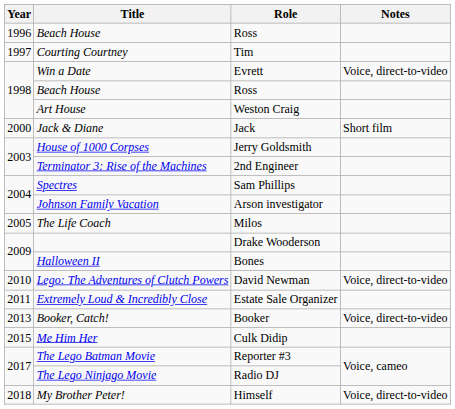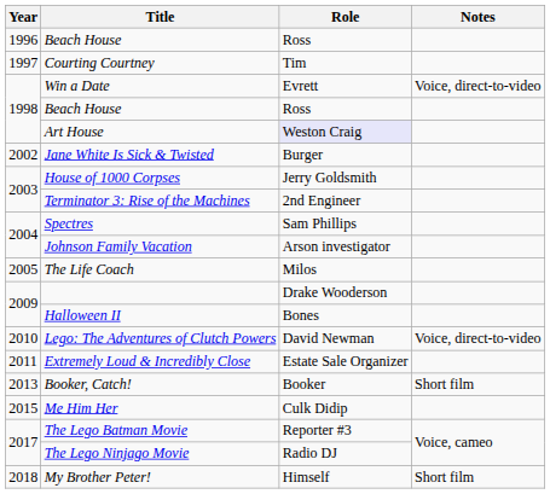 <table class = "wikitable sortable">
 <tr>
 <th>Year</th>
 <th>Title</th>
 <th>Role</th>
 <th class = "unsortable">Notes</th>
 </tr>
 <tr>
 <td>1996</td>
 <td><em>Beach House</em></td>
 <td>Ross</td>
 <td></td>
 </tr>
 <tr>
 <td>1997</td>
 <td><em>Courting Courtney</em></td>
 <td>Tim</td>
 <td></td>
 </tr>
 <tr>
 <td rowspan="3">1998</td>
 <td><em>Win a Date</em></td>
 <td>Evrett</td>
 <td>Voice, direct-to-video</td>
 </tr>
 <tr>
 <td><em>Beach House</em></td>
 <td>Ross</td>
 <td></td>
 </tr>
 <tr>
 <td><em>Art House</em></td>
-<td>Weston Craig</td>
+<td style="background: lavender;">Weston Craig</td>
 <td></td>
 </tr>
 <tr>
-<td>2000</td>
-<td><em>Jack & Diane</em></td>
-<td>Jack</td>
-<td>Short film</td>
+<td>2002</td>
+<td><em><a href='#'>Jane White Is Sick & Twisted</a></em></td>
+<td>Burger</td>
+<td></td>
 </tr>
 <tr>
 <td rowspan="2">2003</td>
 <td><em><a href='#'>House of 1000 Corpses</a></em></td>
 <td>Jerry Goldsmith</td>
 <td></td>
 </tr>
 <tr>
 <td><em><a href='#'>Terminator 3: Rise of the Machines</a></em></td>
 <td>2nd Engineer</td>
 <td></td>
 </tr>
 <tr>
 <td rowspan="2">2004</td>
 <td><em><a href='#'>Spectres</a></em></td>
 <td>Sam Phillips</td>
 <td></td>
 </tr>
 <tr>
 <td><em><a href='#'>Johnson Family Vacation</a></em></td>
 <td>Arson investigator</td>
 <td></td>
 </tr>
 <tr>
 <td>2005</td>
 <td><em>The Life Coach</em></td>
 <td>Milos</td>
 <td></td>
 </tr>
 <tr>
 <td rowspan="2">2009</td>
 <td><em></em></td>
 <td>Drake Wooderson</td>
 <td></td>
 </tr>
 <tr>
 <td><em><a href='#'>Halloween II</a></em></td>
 <td>Bones</td>
 <td></td>
 </tr>
 <tr>
 <td>2010</td>
 <td><em><a href='#'>Lego: The Adventures of Clutch Powers</a></em></td>
 <td>David Newman</td>
 <td>Voice, direct-to-video</td>
 </tr>
 <tr>
 <td>2011</td>
 <td><em><a href='#'>Extremely Loud & Incredibly Close</a></em></td>
 <td>Estate Sale Organizer</td>
 <td></td>
 </tr>
 <tr>
 <td>2013</td>
 <td><em>Booker, Catch!</em></td>
 <td>Booker</td>
-<td>Voice, direct-to-video</td>
+<td>Short film</td>
 </tr>
 <tr>
 <td>2015</td>
 <td><em><a href='#'>Me Him Her</a></em></td>
 <td>Culk Didip</td>
 <td></td>
 </tr>
 <tr>
 <td rowspan="2">2017</td>
 <td><em><a href='#'>The Lego Batman Movie</a></em></td>
 <td>Reporter #3</td>
 <td rowspan="2">Voice, cameo</td>
 </tr>
 <tr>
 <td><em><a href='#'>The Lego Ninjago Movie</a></em></td>
 <td>Radio DJ</td>
 </tr>
 <tr>
 <td>2018</td>
 <td><em>My Brother Peter!</em></td>
 <td>Himself</td>
-<td>Voice, direct-to-video</td>
+<td>Short film</td>
 </tr>
 </table>
